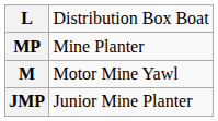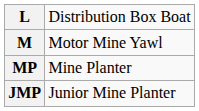 <table class="wikitable">
 <tr>
 <th>L</th>
 <td>Distribution Box Boat</td>
 </tr>
 <tr>
+<th>M</th>
+<td>Motor Mine Yawl</td>
+</tr>
+<tr>
 <th>MP</th>
 <td>Mine Planter</td>
-</tr>
-<tr>
-<th>M</th>
-<td>Motor Mine Yawl</td>
 </tr>
 <tr>
 <th>JMP</th>
 <td>Junior Mine Planter</td>
 </tr>
 </table>
